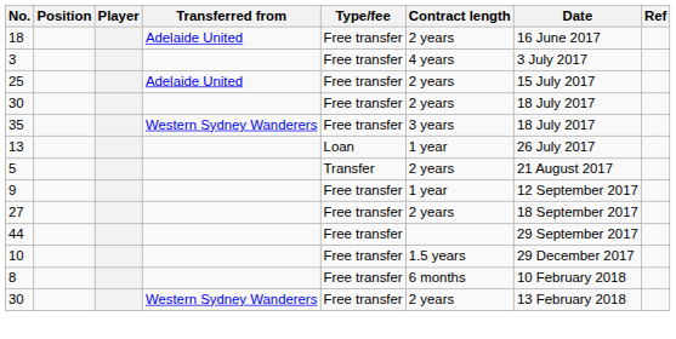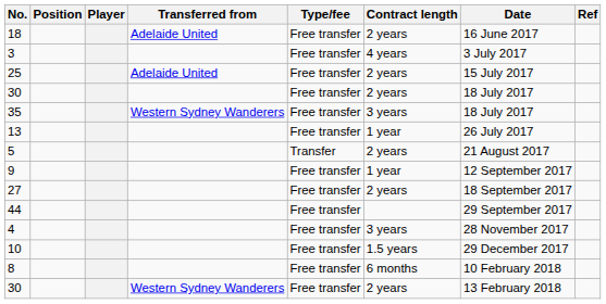 <table class="wikitable plainrowheaders sortable" style="text-align:center; text-align:left">
 <tr>
 <th scope="col">No.</th>
 <th scope="col">Position</th>
 <th scope="col">Player</th>
 <th scope="col">Transferred from</th>
 <th scope="col">Type/fee</th>
 <th scope="col">Contract length</th>
 <th scope="col">Date</th>
 <th scope="col" class="unsortable">Ref</th>
 </tr>
 <tr>
 <td>18</td>
 <td></td>
 <th scope="row"></th>
 <td><a href='#'>Adelaide United</a></td>
 <td>Free transfer</td>
 <td>2 years</td>
 <td>16 June 2017</td>
 <td></td>
 </tr>
 <tr>
 <td>3</td>
 <td></td>
 <th scope="row"></th>
 <td></td>
 <td>Free transfer</td>
 <td>4 years</td>
 <td>3 July 2017</td>
 <td></td>
 </tr>
 <tr>
 <td>25</td>
 <td></td>
 <th scope="row"></th>
 <td><a href='#'>Adelaide United</a></td>
 <td>Free transfer</td>
 <td>2 years</td>
 <td>15 July 2017</td>
 <td></td>
 </tr>
 <tr>
 <td>30</td>
 <td></td>
 <th scope="row"></th>
 <td></td>
 <td>Free transfer</td>
 <td>2 years</td>
 <td>18 July 2017</td>
 <td></td>
 </tr>
 <tr>
 <td>35</td>
 <td></td>
 <th scope="row"></th>
 <td><a href='#'>Western Sydney Wanderers</a></td>
 <td>Free transfer</td>
 <td>3 years</td>
 <td>18 July 2017</td>
 <td></td>
 </tr>
 <tr>
 <td>13</td>
 <td></td>
 <th scope="row"></th>
 <td></td>
-<td>Loan</td>
+<td>Free transfer</td>
 <td>1 year</td>
 <td>26 July 2017</td>
 <td></td>
 </tr>
 <tr>
 <td>5</td>
 <td></td>
 <th scope="row"></th>
 <td></td>
 <td>Transfer</td>
 <td>2 years</td>
 <td>21 August 2017</td>
 <td></td>
 </tr>
 <tr>
 <td>9</td>
 <td></td>
 <th scope="row"></th>
 <td></td>
 <td>Free transfer</td>
 <td>1 year</td>
 <td>12 September 2017</td>
 <td></td>
 </tr>
 <tr>
 <td>27</td>
 <td></td>
 <th scope="row"></th>
 <td></td>
 <td>Free transfer</td>
 <td>2 years</td>
 <td>18 September 2017</td>
 <td></td>
 </tr>
 <tr>
 <td>44</td>
 <td></td>
 <th scope="row"></th>
 <td></td>
 <td>Free transfer</td>
 <td></td>
 <td>29 September 2017</td>
 <td></td>
 </tr>
 <tr>
+<td>4</td>
+<td></td>
+<th scope="row"></th>
+<td></td>
+<td>Free transfer</td>
+<td>3 years</td>
+<td>28 November 2017</td>
+<td></td>
+</tr>
+<tr>
 <td>10</td>
 <td></td>
 <th scope="row"></th>
 <td></td>
 <td>Free transfer</td>
 <td>1.5 years</td>
 <td>29 December 2017</td>
 <td></td>
 </tr>
 <tr>
 <td>8</td>
 <td></td>
 <th scope="row"></th>
 <td></td>
 <td>Free transfer</td>
 <td>6 months</td>
 <td>10 February 2018</td>
 <td></td>
 </tr>
 <tr>
 <td>30</td>
 <td></td>
 <th scope="row"></th>
 <td><a href='#'>Western Sydney Wanderers</a></td>
 <td>Free transfer</td>
 <td>2 years</td>
 <td>13 February 2018</td>
 <td></td>
 </tr>
 </table>
